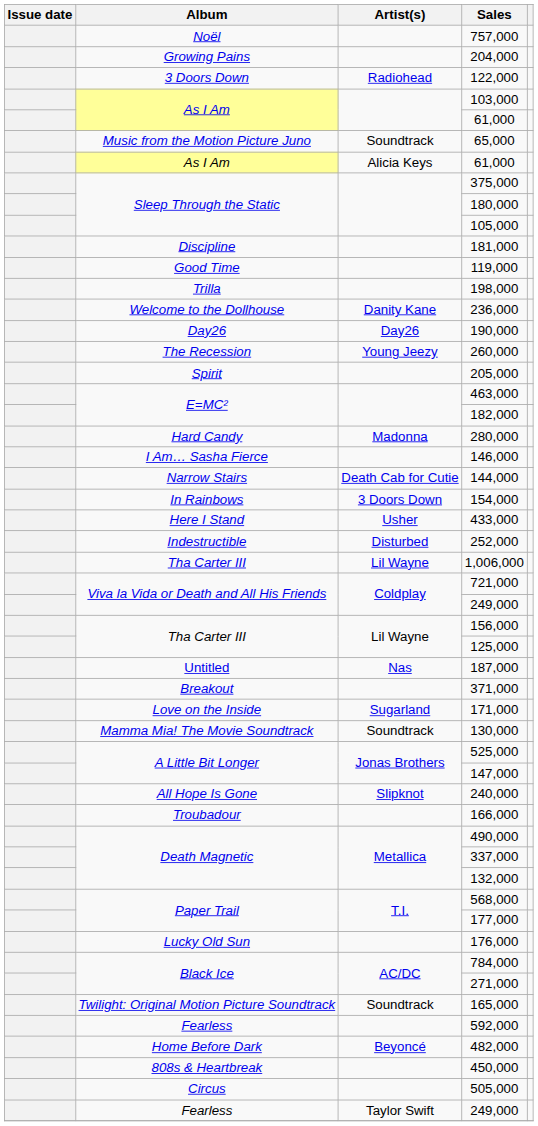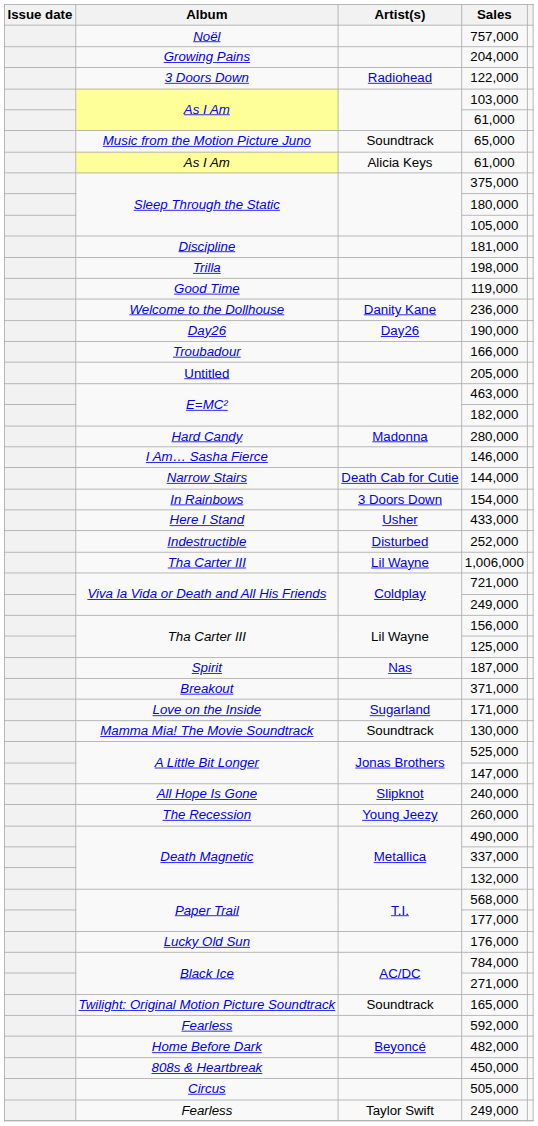 <table class="wikitable sortable plainrowheaders" style="text-align: center">
 <tr>
 <th scope=col>Issue date</th>
 <th scope=col>Album</th>
 <th scope=col>Artist(s)</th>
 <th scope=col>Sales</th>
 <th scope=col class="unsortable"></th>
 </tr>
 <tr>
 <th scope="row"></th>
 <td><em><a href='#'>Noël</a></em></td>
 <td></td>
 <td>757,000</td>
 <td></td>
 </tr>
 <tr>
 <th scope="row"></th>
 <td><em><a href='#'>Growing Pains</a></em></td>
 <td></td>
 <td>204,000</td>
 <td></td>
 </tr>
 <tr>
 <th scope="row"></th>
 <td><em><a href='#'>3 Doors Down</a></em></td>
 <td><a href='#'>Radiohead</a></td>
 <td>122,000</td>
 <td></td>
 </tr>
 <tr>
 <th scope="row"></th>
 <td bgcolor=#FFFF99 style="text-align: center;" rowspan="2"><em><a href='#'>As I Am</a></em> </td>
 <td rowspan="2"></td>
 <td rowspan="1">103,000</td>
 <td></td>
 </tr>
 <tr>
 <th scope="row"></th>
 <td rowspan="1">61,000</td>
 <td></td>
 </tr>
 <tr>
 <th scope="row"></th>
 <td><em><a href='#'>Music from the Motion Picture Juno</a></em></td>
 <td>Soundtrack</td>
 <td>65,000</td>
 <td></td>
 </tr>
 <tr>
 <th scope="row"></th>
 <td bgcolor=#FFFF99 style="text-align: center;"><em>As I Am</em> </td>
 <td data-sort-value="Keys, Alicia">Alicia Keys</td>
 <td>61,000</td>
 <td></td>
 </tr>
 <tr>
 <th scope="row"></th>
 <td rowspan="3"><em><a href='#'>Sleep Through the Static</a></em></td>
 <td rowspan="3"></td>
 <td rowspan="1">375,000</td>
 <td></td>
 </tr>
 <tr>
 <th scope="row"></th>
 <td rowspan="1">180,000</td>
 <td></td>
 </tr>
 <tr>
 <th scope="row"></th>
 <td rowspan="1">105,000</td>
 <td></td>
 </tr>
 <tr>
 <th scope="row"></th>
 <td><em><a href='#'>Discipline</a></em></td>
 <td></td>
 <td>181,000</td>
 <td></td>
 </tr>
 <tr>
 <th scope="row"></th>
-<td><em><a href='#'>Good Time</a></em></td>
+<td><em><a href='#'>Trilla</a></em></td>
 <td></td>
-<td>119,000</td>
+<td>198,000</td>
 <td></td>
 </tr>
 <tr>
 <th scope="row"></th>
-<td><em><a href='#'>Trilla</a></em></td>
+<td><em><a href='#'>Good Time</a></em></td>
 <td></td>
-<td>198,000</td>
+<td>119,000</td>
 <td></td>
 </tr>
 <tr>
 <th scope="row"></th>
 <td><em><a href='#'>Welcome to the Dollhouse</a></em></td>
 <td><a href='#'>Danity Kane</a></td>
 <td>236,000</td>
 <td></td>
 </tr>
 <tr>
 <th scope="row"></th>
 <td><em><a href='#'>Day26</a></em></td>
 <td><a href='#'>Day26</a></td>
 <td>190,000</td>
 <td></td>
 </tr>
 <tr>
 <th scope="row"></th>
-<td><em><a href='#'>The Recession</a></em></td>
-<td><a href='#'>Young Jeezy</a></td>
-<td>260,000</td>
+<td><em><a href='#'>Troubadour</a></em></td>
+<td></td>
+<td rowspan="1">166,000</td>
 <td></td>
 </tr>
 <tr>
 <th scope="row"></th>
-<td><em><a href='#'>Spirit</a></em></td>
+<td><a href='#'>Untitled</a></td>
 <td></td>
 <td rowspan="1">205,000</td>
 <td></td>
 </tr>
 <tr>
 <th scope="row"></th>
 <td rowspan="2"><em><a href='#'>E=MC²</a></em></td>
 <td rowspan="2"></td>
 <td rowspan="1">463,000</td>
 <td></td>
 </tr>
 <tr>
 <th scope="row"></th>
 <td rowspan="1">182,000</td>
 <td></td>
 </tr>
 <tr>
 <th scope="row"></th>
 <td><em><a href='#'>Hard Candy</a></em></td>
 <td><a href='#'>Madonna</a></td>
 <td>280,000</td>
 <td></td>
 </tr>
 <tr>
 <th scope="row"></th>
 <td><em><a href='#'>I Am… Sasha Fierce</a></em></td>
 <td></td>
 <td>146,000</td>
 <td></td>
 </tr>
 <tr>
 <th scope="row"></th>
 <td><em><a href='#'>Narrow Stairs</a></em></td>
 <td><a href='#'>Death Cab for Cutie</a></td>
 <td>144,000</td>
 <td></td>
 </tr>
 <tr>
 <th scope="row"></th>
 <td><em><a href='#'>In Rainbows</a></em></td>
 <td data-sort-value="Three Doors Down"><a href='#'>3 Doors Down</a></td>
 <td>154,000</td>
 <td></td>
 </tr>
 <tr>
 <th scope="row"></th>
 <td><em><a href='#'>Here I Stand</a></em></td>
 <td><a href='#'>Usher</a></td>
 <td>433,000</td>
 <td></td>
 </tr>
 <tr>
 <th scope="row"></th>
 <td><em><a href='#'>Indestructible</a></em></td>
 <td><a href='#'>Disturbed</a></td>
 <td>252,000</td>
 <td></td>
 </tr>
 <tr>
 <th scope="row"></th>
 <td><em><a href='#'>Tha Carter III</a></em></td>
 <td><a href='#'>Lil Wayne</a></td>
 <td>1,006,000</td>
 <td></td>
 </tr>
 <tr>
 <th scope="row"></th>
 <td rowspan="2"><em><a href='#'>Viva la Vida or Death and All His Friends</a></em></td>
 <td rowspan="2"><a href='#'>Coldplay</a></td>
 <td rowspan="1">721,000</td>
 <td></td>
 </tr>
 <tr>
 <th scope="row"></th>
 <td rowspan="1">249,000</td>
 <td></td>
 </tr>
 <tr>
 <th scope="row"></th>
 <td rowspan="2"><em>Tha Carter III</em></td>
 <td rowspan="2">Lil Wayne</td>
 <td rowspan="1">156,000</td>
 <td></td>
 </tr>
 <tr>
 <th scope="row"></th>
 <td rowspan="1">125,000</td>
 <td></td>
 </tr>
 <tr>
 <th scope="row"></th>
-<td><a href='#'>Untitled</a></td>
+<td><em><a href='#'>Spirit</a></em></td>
 <td><a href='#'>Nas</a></td>
 <td>187,000</td>
 <td></td>
 </tr>
 <tr>
 <th scope="row"></th>
 <td><em><a href='#'>Breakout</a></em></td>
 <td></td>
 <td>371,000</td>
 <td></td>
 </tr>
 <tr>
 <th scope="row"></th>
 <td><em><a href='#'>Love on the Inside</a></em></td>
 <td><a href='#'>Sugarland</a></td>
 <td>171,000</td>
 <td></td>
 </tr>
 <tr>
 <th scope="row"></th>
 <td><em><a href='#'>Mamma Mia! The Movie Soundtrack</a></em></td>
 <td>Soundtrack</td>
 <td>130,000</td>
 <td></td>
 </tr>
 <tr>
 <th scope="row"></th>
 <td rowspan="2"><em><a href='#'>A Little Bit Longer</a></em></td>
 <td rowspan="2"><a href='#'>Jonas Brothers</a></td>
 <td rowspan="1">525,000</td>
 <td></td>
 </tr>
 <tr>
 <th scope="row"></th>
 <td rowspan="1">147,000</td>
 <td></td>
 </tr>
 <tr>
 <th scope="row"></th>
 <td><em><a href='#'>All Hope Is Gone</a></em></td>
 <td><a href='#'>Slipknot</a></td>
 <td>240,000</td>
 <td></td>
 </tr>
 <tr>
 <th scope="row"></th>
-<td><em><a href='#'>Troubadour</a></em></td>
-<td></td>
-<td rowspan="1">166,000</td>
+<td><em><a href='#'>The Recession</a></em></td>
+<td><a href='#'>Young Jeezy</a></td>
+<td>260,000</td>
 <td></td>
 </tr>
 <tr>
 <th scope="row"></th>
 <td rowspan="3"><em><a href='#'>Death Magnetic</a></em></td>
 <td rowspan="3"><a href='#'>Metallica</a></td>
 <td rowspan="1">490,000</td>
 <td></td>
 </tr>
 <tr>
 <th scope="row"></th>
 <td rowspan="1">337,000</td>
 <td></td>
 </tr>
 <tr>
 <th scope="row"></th>
 <td rowspan="1">132,000</td>
 <td></td>
 </tr>
 <tr>
 <th scope="row"></th>
 <td rowspan="2"><em><a href='#'>Paper Trail</a></em></td>
 <td rowspan="2"><a href='#'>T.I.</a></td>
 <td rowspan="1">568,000</td>
 <td></td>
 </tr>
 <tr>
 <th scope="row"></th>
 <td rowspan="1">177,000</td>
 <td></td>
 </tr>
 <tr>
 <th scope="row"></th>
 <td><em><a href='#'>Lucky Old Sun</a></em></td>
 <td></td>
 <td>176,000</td>
 <td></td>
 </tr>
 <tr>
 <th scope="row"></th>
 <td rowspan="2"><em><a href='#'>Black Ice</a></em></td>
 <td rowspan="2"><a href='#'>AC/DC</a></td>
 <td rowspan="1">784,000</td>
 <td></td>
 </tr>
 <tr>
 <th scope="row"></th>
 <td rowspan="1">271,000</td>
 <td></td>
 </tr>
 <tr>
 <th scope="row"></th>
 <td><em><a href='#'>Twilight: Original Motion Picture Soundtrack</a></em></td>
 <td>Soundtrack</td>
 <td>165,000</td>
 <td></td>
 </tr>
 <tr>
 <th scope="row"></th>
 <td><em><a href='#'>Fearless</a></em></td>
 <td></td>
 <td>592,000</td>
 <td></td>
 </tr>
 <tr>
 <th scope="row"></th>
 <td><em><a href='#'>Home Before Dark</a></em></td>
 <td><a href='#'>Beyoncé</a></td>
 <td>482,000</td>
 <td></td>
 </tr>
 <tr>
 <th scope="row"></th>
 <td><em><a href='#'>808s & Heartbreak</a></em></td>
 <td></td>
 <td>450,000</td>
 <td></td>
 </tr>
 <tr>
 <th scope="row"></th>
 <td><em><a href='#'>Circus</a></em></td>
 <td></td>
 <td>505,000</td>
 <td></td>
 </tr>
 <tr>
 <th scope="row"></th>
 <td><em>Fearless</em></td>
 <td data-sort-value="Swift, Taylor">Taylor Swift</td>
 <td>249,000</td>
 <td></td>
 </tr>
 <tr>
 </tr>
 </table>
